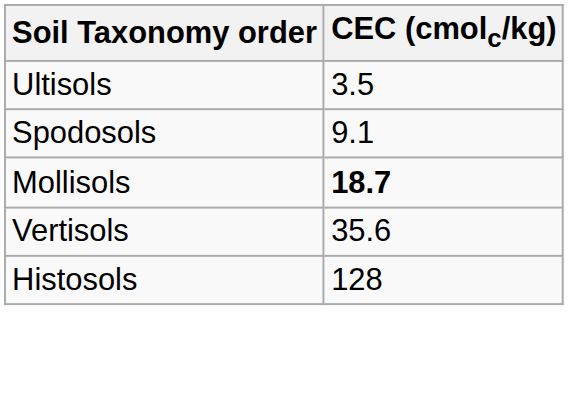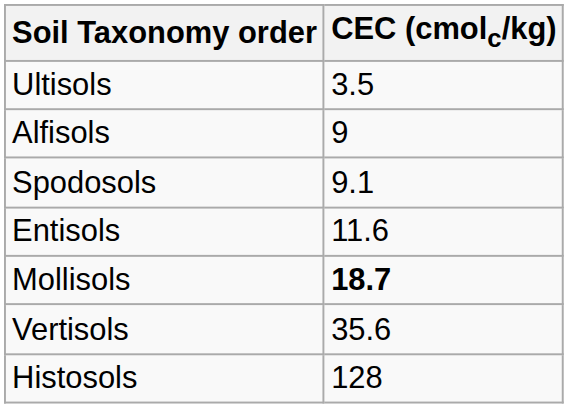 <table class="wikitable">
 <tr>
 <th>Soil Taxonomy order</th>
 <th>CEC (cmol<sub>c</sub>/kg)</th>
 </tr>
 <tr>
 <td>Ultisols</td>
 <td>3.5</td>
 </tr>
 <tr>
+<td>Alfisols</td>
+<td>9</td>
+</tr>
+<tr>
 <td>Spodosols</td>
 <td>9.1</td>
+</tr>
+<tr>
+<td>Entisols</td>
+<td>11.6</td>
 </tr>
 <tr>
 <td>Mollisols</td>
 <td><strong>18.7</strong></td>
 </tr>
 <tr>
 <td>Vertisols</td>
 <td>35.6</td>
 </tr>
 <tr>
 <td>Histosols</td>
 <td>128</td>
 </tr>
 </table>
